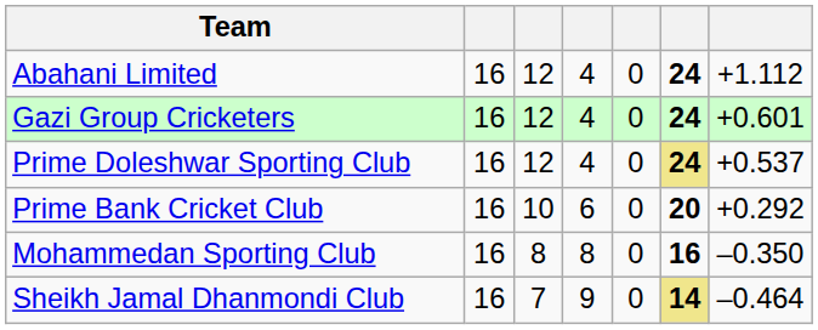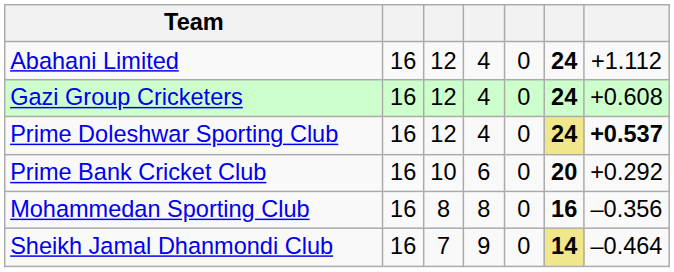 <table class="wikitable" style="text-align:center">
 <tr>
 <th style="width:250px">Team</th>
 <th width="20"></th>
 <th width="20"></th>
 <th width="20"></th>
 <th width="20"></th>
 <th width="20"></th>
 <th width="50"></th>
 </tr>
 <tr>
 <td style="text-align:left;"><a href='#'>Abahani Limited</a></td>
 <td>16</td>
 <td>12</td>
 <td>4</td>
 <td>0</td>
 <td><strong>24</strong></td>
 <td>+1.112</td>
 </tr>
 <tr style="background:#cfc">
 <td style="text-align:left;"><a href='#'>Gazi Group Cricketers</a></td>
 <td>16</td>
 <td>12</td>
 <td>4</td>
 <td>0</td>
 <td><strong>24</strong></td>
-<td>+0.601</td>
+<td>+0.608</td>
 </tr>
 <tr>
 <td style="text-align:left;"><a href='#'>Prime Doleshwar Sporting Club</a></td>
 <td>16</td>
 <td>12</td>
 <td>4</td>
 <td>0</td>
 <td style="background: khaki;"><strong>24</strong></td>
-<td>+0.537</td>
+<td><strong>+0.537</strong></td>
 </tr>
 <tr>
 <td style="text-align:left;"><a href='#'>Prime Bank Cricket Club</a></td>
 <td>16</td>
 <td>10</td>
 <td>6</td>
 <td>0</td>
 <td><strong>20</strong></td>
 <td>+0.292</td>
 </tr>
 <tr>
 <td style="text-align:left;"><a href='#'>Mohammedan Sporting Club</a></td>
 <td>16</td>
 <td>8</td>
 <td>8</td>
 <td>0</td>
 <td><strong>16</strong></td>
-<td>–0.350</td>
+<td>–0.356</td>
 </tr>
 <tr>
 <td style="text-align:left;"><a href='#'>Sheikh Jamal Dhanmondi Club</a></td>
 <td>16</td>
 <td>7</td>
 <td>9</td>
 <td>0</td>
 <td style="background: khaki;"><strong>14</strong></td>
 <td>–0.464</td>
 </tr>
 </table>
